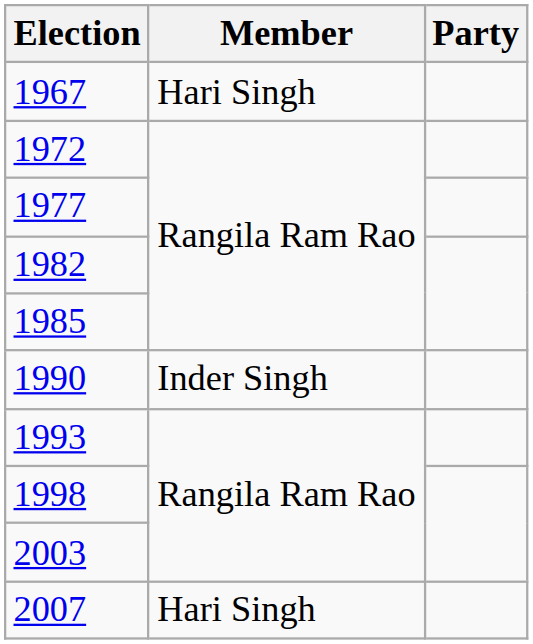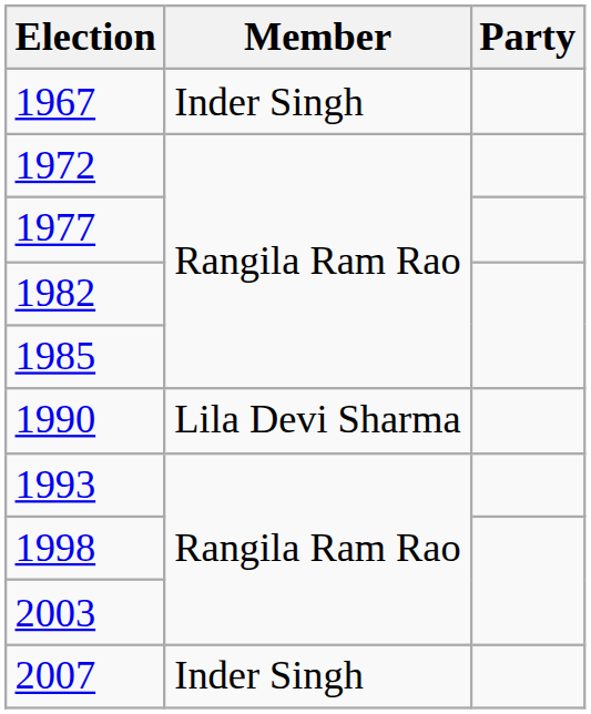 <table class="wikitable sortable">
 <tr>
 <th>Election</th>
 <th>Member</th>
 <th colspan=2>Party</th>
 </tr>
 <tr>
 <td><a href='#'>1967</a></td>
-<td>Hari Singh</td>
+<td>Inder Singh</td>
 <td></td>
 </tr>
 <tr>
 <td><a href='#'>1972</a></td>
 <td rowspan=4>Rangila Ram Rao</td>
 </tr>
 <tr>
 <td><a href='#'>1977</a></td>
 <td></td>
 </tr>
 <tr>
 <td><a href='#'>1982</a></td>
 </tr>
 <tr>
 <td><a href='#'>1985</a></td>
 </tr>
 <tr>
 <td><a href='#'>1990</a></td>
-<td>Inder Singh</td>
+<td>Lila Devi Sharma</td>
 <td></td>
 </tr>
 <tr>
 <td><a href='#'>1993</a></td>
 <td rowspan=3>Rangila Ram Rao</td>
 <td></td>
 </tr>
 <tr>
 <td><a href='#'>1998</a></td>
 </tr>
 <tr>
 <td><a href='#'>2003</a></td>
 </tr>
 <tr>
 <td><a href='#'>2007</a></td>
-<td>Hari Singh</td>
+<td>Inder Singh</td>
 <td></td>
 </tr>
 </table>
